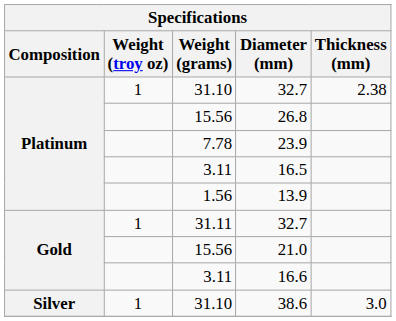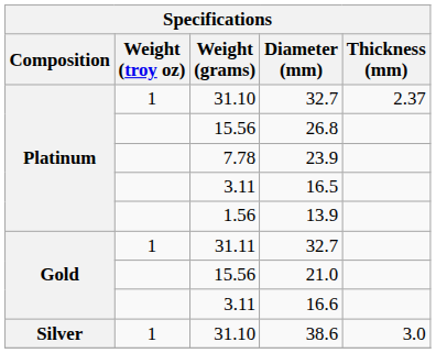 <table class="wikitable" style="text-align:right";>
 <tr>
 <th colspan="5">Specifications</th>
 </tr>
 <tr>
 <th>Composition</th>
 <th>Weight<br>(<a href='#'>troy</a> oz)</th>
 <th>Weight<br>(grams)</th>
 <th>Diameter<br>(mm)</th>
 <th>Thickness<br>(mm)</th>
 </tr>
 <tr>
 <th rowspan="5">Platinum</th>
 <td style="text-align:center;">1</td>
 <td>31.10</td>
 <td>32.7</td>
-<td>2.38</td>
+<td>2.37</td>
 </tr>
 <tr>
 <td style="text-align:center;"></td>
 <td>15.56</td>
 <td>26.8</td>
 <td></td>
 </tr>
 <tr>
 <td style="text-align:center;"></td>
 <td>7.78</td>
 <td>23.9</td>
 <td></td>
 </tr>
 <tr>
 <td style="text-align:center;"></td>
 <td>3.11</td>
 <td>16.5</td>
 <td></td>
 </tr>
 <tr>
 <td style="text-align:center;"></td>
 <td>1.56</td>
 <td>13.9</td>
 <td></td>
 </tr>
 <tr>
 <th rowspan="3">Gold</th>
 <td style="text-align:center;">1</td>
 <td>31.11</td>
 <td>32.7</td>
 <td></td>
 </tr>
 <tr>
 <td style="text-align:center;"></td>
 <td>15.56</td>
 <td>21.0</td>
 <td></td>
 </tr>
 <tr>
 <td style="text-align:center;"></td>
 <td>3.11</td>
 <td>16.6</td>
 <td></td>
 </tr>
 <tr>
 <th>Silver</th>
 <td style="text-align:center;">1</td>
 <td>31.10</td>
 <td>38.6</td>
 <td>3.0</td>
 </tr>
 <tr>
 </tr>
 </table>
